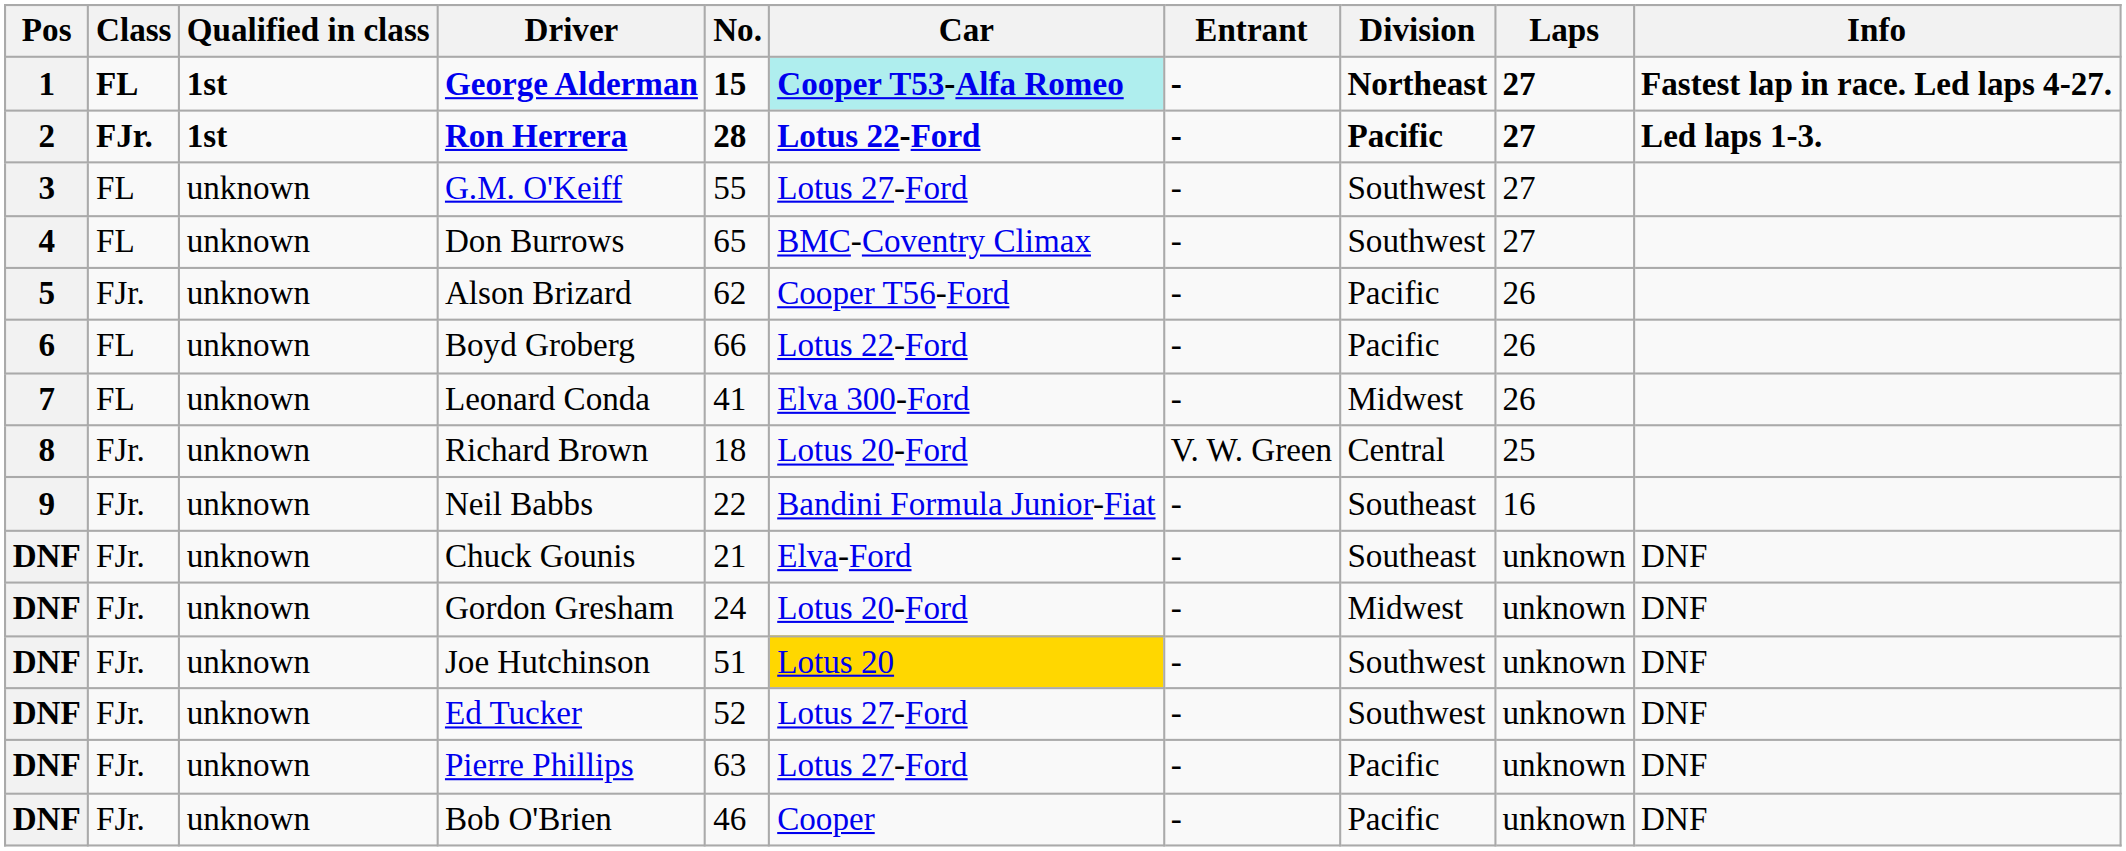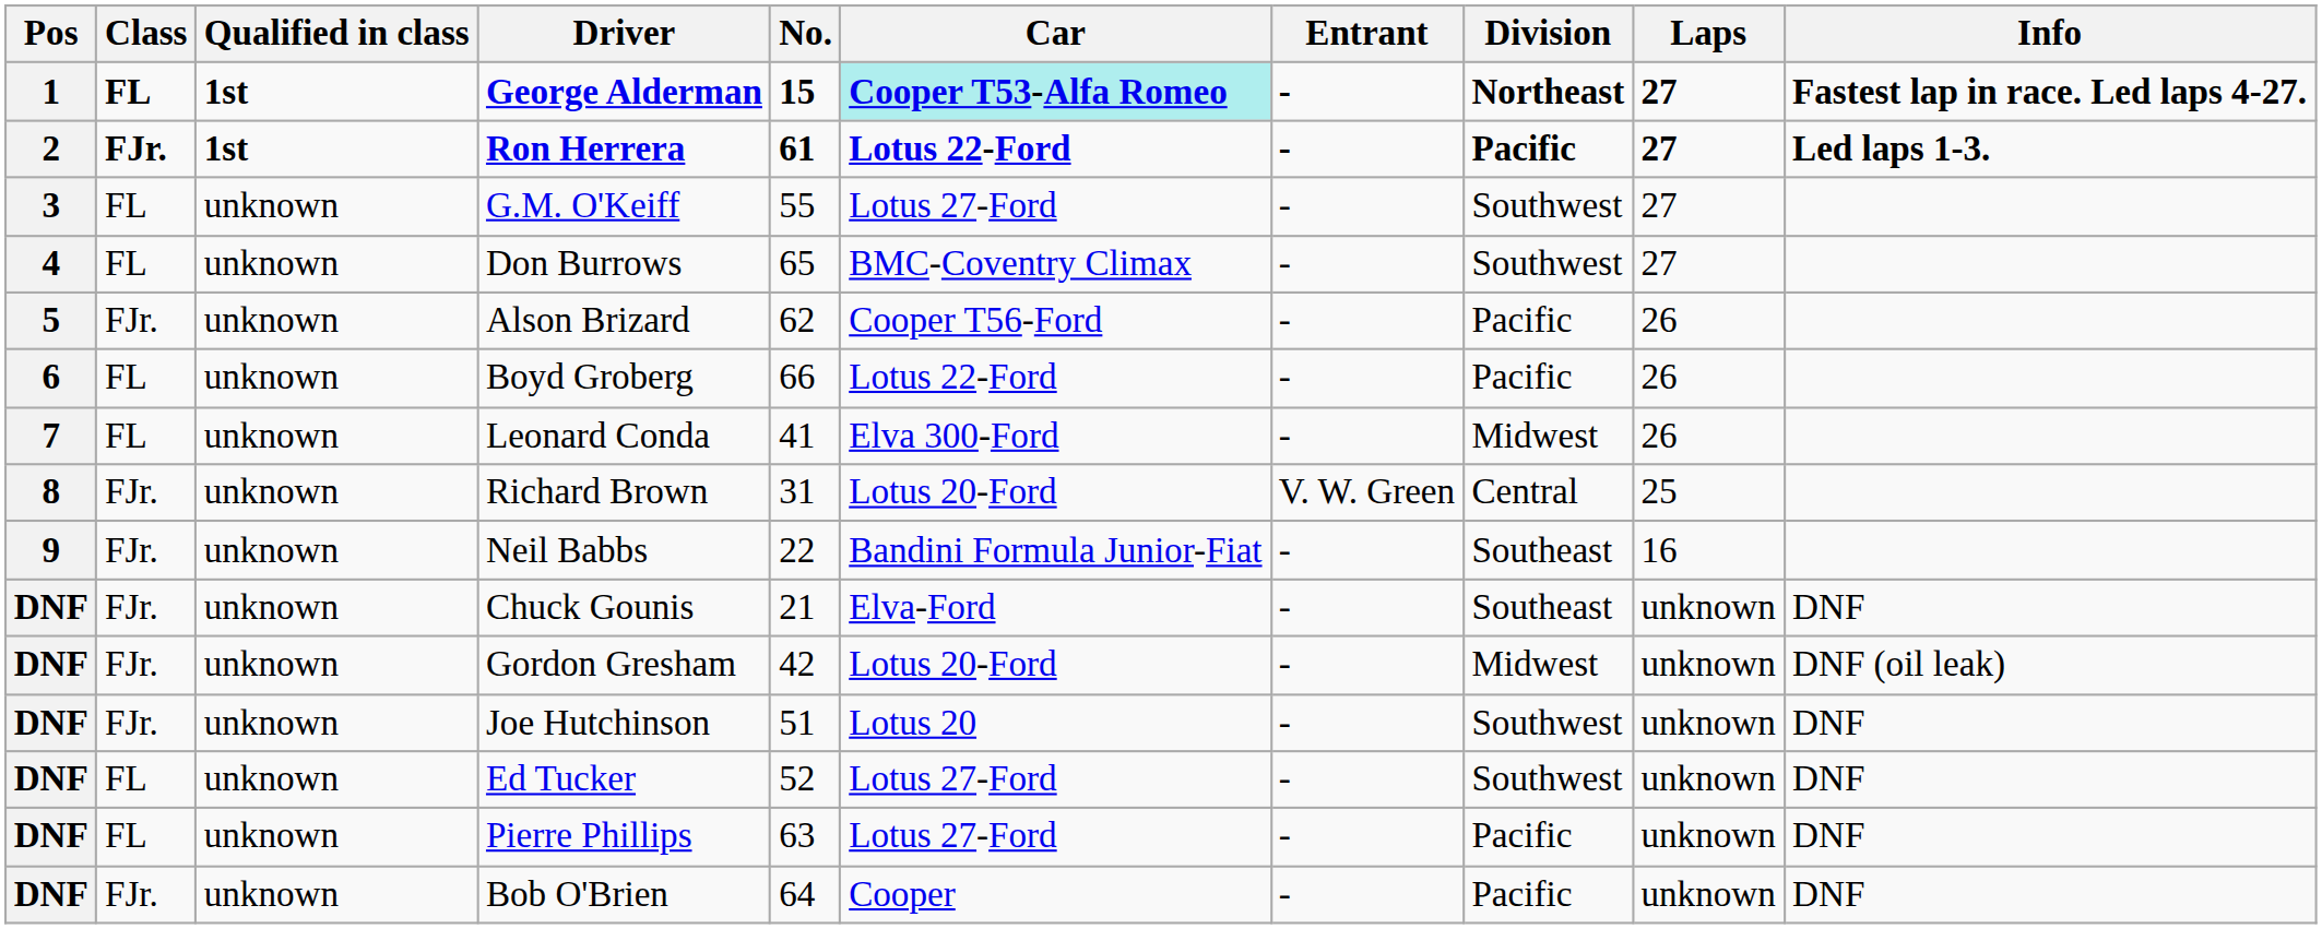 <table class="wikitable">
 <tr>
 <th>Pos</th>
 <th>Class</th>
 <th>Qualified in class</th>
 <th>Driver</th>
 <th>No.</th>
 <th>Car</th>
 <th>Entrant</th>
 <th>Division</th>
 <th>Laps</th>
 <th>Info</th>
 </tr>
 <tr>
 <th><strong>1</strong></th>
 <td><strong>FL</strong></td>
 <td><strong>1st</strong></td>
 <td><strong> <a href='#'>George Alderman</a></strong></td>
 <td><strong>15</strong></td>
 <td style="background: paleturquoise;"><strong><a href='#'>Cooper T53</a></strong><strong>-<a href='#'>Alfa Romeo</a></strong></td>
 <td><strong>-</strong></td>
 <td><strong>Northeast</strong></td>
 <td><strong>27</strong></td>
 <td><strong>Fastest lap in race. Led laps 4-27.</strong></td>
 </tr>
 <tr>
 <th>2</th>
 <td><strong>FJr.</strong></td>
 <td><strong>1st</strong></td>
 <td><strong> <a href='#'>Ron Herrera</a></strong></td>
-<td><strong>28</strong></td>
+<td><strong>61</strong></td>
 <td><strong><a href='#'>Lotus 22</a>-<a href='#'>Ford</a></strong></td>
 <td><strong>-</strong></td>
 <td><strong>Pacific</strong></td>
 <td><strong>27</strong></td>
 <td><strong>Led laps 1-3.</strong></td>
 </tr>
 <tr>
 <th>3</th>
 <td>FL</td>
 <td>unknown</td>
 <td> <a href='#'>G.M. O'Keiff</a></td>
 <td>55</td>
 <td><a href='#'>Lotus 27</a>-<a href='#'>Ford</a></td>
 <td>-</td>
 <td>Southwest</td>
 <td>27</td>
 <td></td>
 </tr>
 <tr>
 <th>4</th>
 <td>FL</td>
 <td>unknown</td>
 <td> Don Burrows</td>
 <td>65</td>
 <td><a href='#'>BMC</a>-<a href='#'>Coventry Climax</a></td>
 <td>-</td>
 <td>Southwest</td>
 <td>27</td>
 <td></td>
 </tr>
 <tr>
 <th>5</th>
 <td>FJr.</td>
 <td>unknown</td>
 <td> Alson Brizard</td>
 <td>62</td>
 <td><a href='#'>Cooper T56</a>-<a href='#'>Ford</a></td>
 <td>-</td>
 <td>Pacific</td>
 <td>26</td>
 <td></td>
 </tr>
 <tr>
 <th>6</th>
 <td>FL</td>
 <td>unknown</td>
 <td> Boyd Groberg</td>
 <td>66</td>
 <td><a href='#'>Lotus 22</a>-<a href='#'>Ford</a></td>
 <td>-</td>
 <td>Pacific</td>
 <td>26</td>
 <td></td>
 </tr>
 <tr>
 <th>7</th>
 <td>FL</td>
 <td>unknown</td>
 <td> Leonard Conda</td>
 <td>41</td>
 <td><a href='#'>Elva 300</a>-<a href='#'>Ford</a></td>
 <td>-</td>
 <td>Midwest</td>
 <td>26</td>
 <td></td>
 </tr>
 <tr>
 <th>8</th>
 <td>FJr.</td>
 <td>unknown</td>
 <td> Richard Brown</td>
-<td>18</td>
+<td>31</td>
 <td><a href='#'>Lotus 20</a>-<a href='#'>Ford</a></td>
 <td>V. W. Green</td>
 <td>Central</td>
 <td>25</td>
 <td></td>
 </tr>
 <tr>
 <th>9</th>
 <td>FJr.</td>
 <td>unknown</td>
 <td> Neil Babbs</td>
 <td>22</td>
 <td><a href='#'>Bandini Formula Junior</a>-<a href='#'>Fiat</a></td>
 <td>-</td>
 <td>Southeast</td>
 <td>16</td>
 <td></td>
 </tr>
 <tr>
 <th>DNF</th>
 <td>FJr.</td>
 <td>unknown</td>
 <td> Chuck Gounis</td>
 <td>21</td>
 <td><a href='#'>Elva</a>-<a href='#'>Ford</a></td>
 <td>-</td>
 <td>Southeast</td>
 <td>unknown</td>
 <td>DNF</td>
 </tr>
 <tr>
 <th>DNF</th>
 <td>FJr.</td>
 <td>unknown</td>
 <td> Gordon Gresham</td>
-<td>24</td>
+<td>42</td>
 <td><a href='#'>Lotus 20</a>-<a href='#'>Ford</a></td>
 <td>-</td>
 <td>Midwest</td>
 <td>unknown</td>
-<td>DNF</td>
+<td>DNF (oil leak)</td>
 </tr>
 <tr>
 <th>DNF</th>
 <td>FJr.</td>
 <td>unknown</td>
 <td> Joe Hutchinson</td>
 <td>51</td>
-<td style="background: gold;"><a href='#'>Lotus 20</a></td>
+<td><a href='#'>Lotus 20</a></td>
 <td>-</td>
 <td>Southwest</td>
 <td>unknown</td>
 <td>DNF</td>
 </tr>
 <tr>
 <th>DNF</th>
-<td>FJr.</td>
+<td>FL</td>
 <td>unknown</td>
 <td> <a href='#'>Ed Tucker</a></td>
 <td>52</td>
 <td><a href='#'>Lotus 27</a>-<a href='#'>Ford</a></td>
 <td>-</td>
 <td>Southwest</td>
 <td>unknown</td>
 <td>DNF</td>
 </tr>
 <tr>
 <th>DNF</th>
-<td>FJr.</td>
+<td>FL</td>
 <td>unknown</td>
 <td> <a href='#'>Pierre Phillips</a></td>
 <td>63</td>
 <td><a href='#'>Lotus 27</a>-<a href='#'>Ford</a></td>
 <td>-</td>
 <td>Pacific</td>
 <td>unknown</td>
 <td>DNF</td>
 </tr>
 <tr>
 <th>DNF</th>
 <td>FJr.</td>
 <td>unknown</td>
 <td> Bob O'Brien</td>
-<td>46</td>
+<td>64</td>
 <td><a href='#'>Cooper</a></td>
 <td>-</td>
 <td>Pacific</td>
 <td>unknown</td>
 <td>DNF</td>
 </tr>
 </table>
